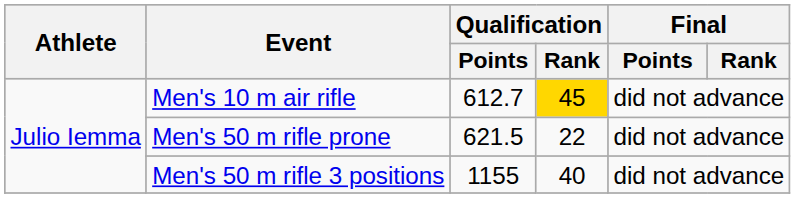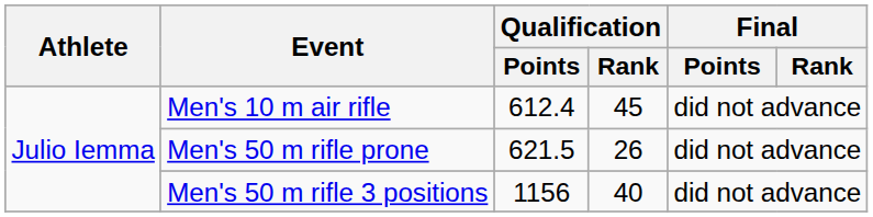 <table class="wikitable" style="font-size:90%">
 <tr>
 <th rowspan="2">Athlete</th>
 <th rowspan="2">Event</th>
 <th colspan=2>Qualification</th>
 <th colspan=2>Final</th>
 </tr>
 <tr style="font-size:95%">
 <th>Points</th>
 <th>Rank</th>
 <th>Points</th>
 <th>Rank</th>
 </tr>
 <tr align=center>
 <td align=left rowspan=3><a href='#'>Julio Iemma</a></td>
 <td align=left><a href='#'>Men's 10 m air rifle</a></td>
-<td>612.7</td>
-<td style="background: gold;">45</td>
+<td>612.4</td>
+<td>45</td>
 <td colspan=2>did not advance</td>
 </tr>
 <tr align=center>
 <td align=left><a href='#'>Men's 50 m rifle prone</a></td>
 <td>621.5</td>
-<td>22</td>
+<td>26</td>
 <td colspan=2>did not advance</td>
 </tr>
 <tr align=center>
 <td align=left><a href='#'>Men's 50 m rifle 3 positions</a></td>
-<td>1155</td>
+<td>1156</td>
 <td>40</td>
 <td colspan=2>did not advance</td>
 </tr>
 </table>
